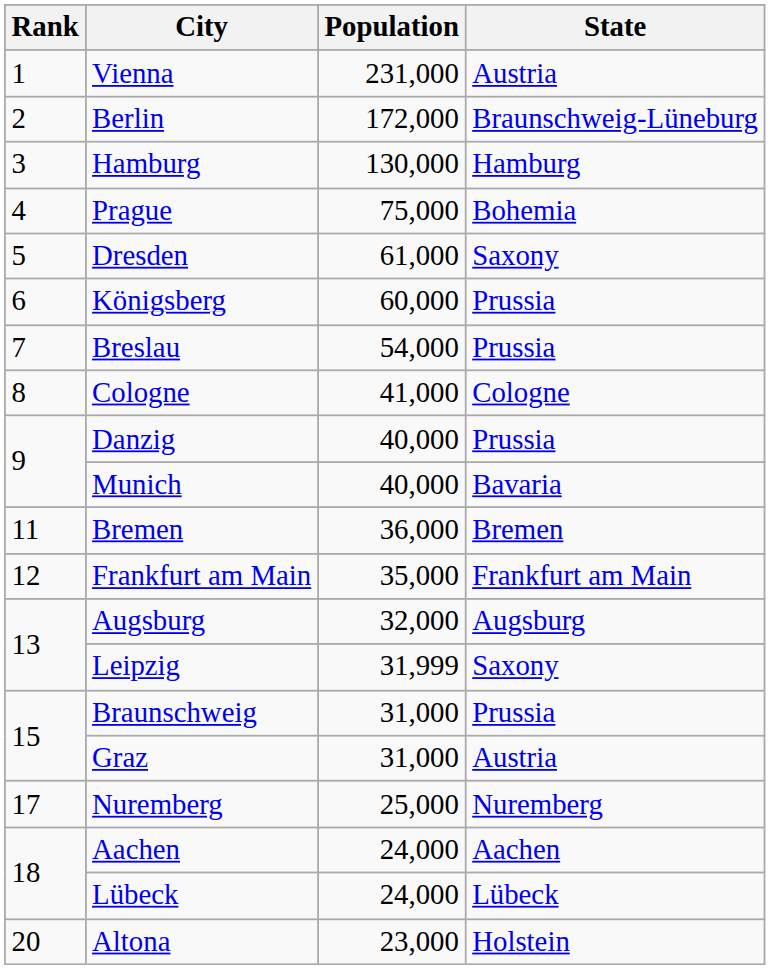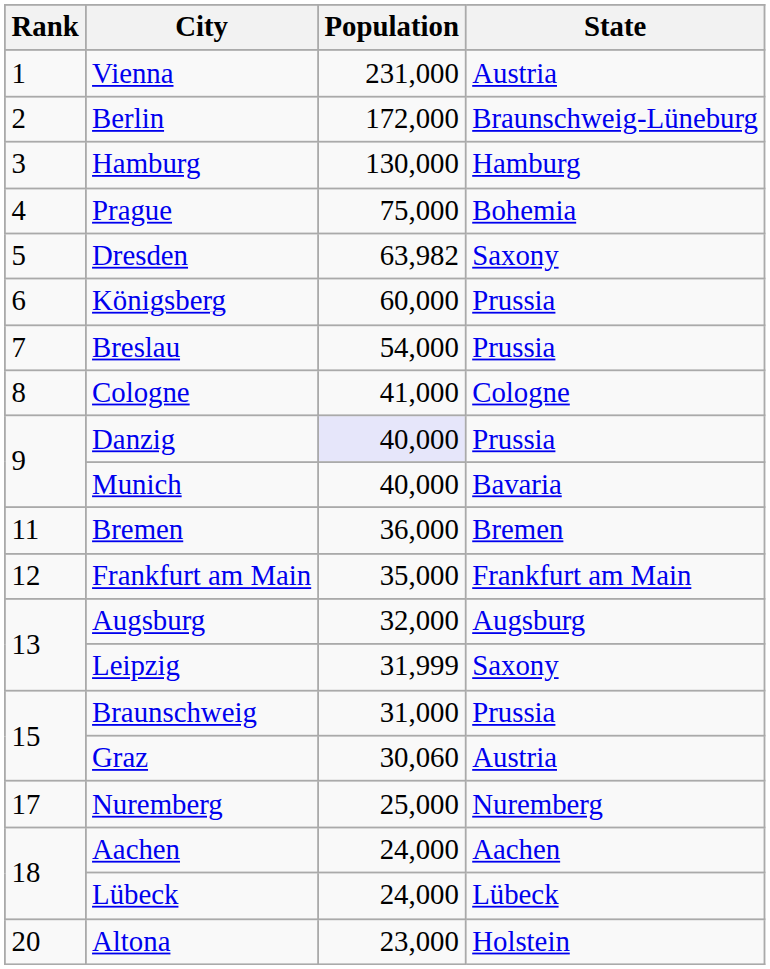 <table class="wikitable sortable zebra">
 <tr>
 <th>Rank</th>
 <th>City</th>
 <th>Population</th>
 <th>State</th>
 </tr>
 <tr>
 <td>1</td>
 <td><a href='#'>Vienna</a></td>
 <td align="right">231,000</td>
 <td><a href='#'>Austria</a></td>
 </tr>
 <tr>
 <td>2</td>
 <td><a href='#'>Berlin</a></td>
 <td align="right">172,000</td>
 <td><a href='#'>Braunschweig-Lüneburg</a></td>
 </tr>
 <tr>
 <td>3</td>
 <td><a href='#'>Hamburg</a></td>
 <td align="right">130,000</td>
 <td><a href='#'>Hamburg</a></td>
 </tr>
 <tr>
 <td>4</td>
 <td><a href='#'>Prague</a></td>
 <td align="right">75,000</td>
 <td><a href='#'>Bohemia</a></td>
 </tr>
 <tr>
 <td>5</td>
 <td><a href='#'>Dresden</a></td>
-<td align="right">61,000</td>
+<td align="right">63,982</td>
 <td><a href='#'>Saxony</a></td>
 </tr>
 <tr>
 <td>6</td>
 <td><a href='#'>Königsberg</a></td>
 <td align="right">60,000</td>
 <td><a href='#'>Prussia</a></td>
 </tr>
 <tr>
 <td>7</td>
 <td><a href='#'>Breslau</a></td>
 <td align="right">54,000</td>
 <td><a href='#'>Prussia</a></td>
 </tr>
 <tr>
 <td>8</td>
 <td><a href='#'>Cologne</a></td>
 <td align="right">41,000</td>
 <td><a href='#'>Cologne</a></td>
 </tr>
 <tr>
 <td rowspan="2">9</td>
 <td><a href='#'>Danzig</a></td>
-<td align="right">40,000</td>
+<td align="right" style="background: lavender;">40,000</td>
 <td><a href='#'>Prussia</a></td>
 </tr>
 <tr>
 <td><a href='#'>Munich</a></td>
 <td align="right">40,000</td>
 <td><a href='#'>Bavaria</a></td>
 </tr>
 <tr>
 <td>11</td>
 <td><a href='#'>Bremen</a></td>
 <td align="right">36,000</td>
 <td><a href='#'>Bremen</a></td>
 </tr>
 <tr>
 <td>12</td>
 <td><a href='#'>Frankfurt am Main</a></td>
 <td align="right">35,000</td>
 <td><a href='#'>Frankfurt am Main</a></td>
 </tr>
 <tr>
 <td rowspan="2">13</td>
 <td><a href='#'>Augsburg</a></td>
 <td align="right">32,000</td>
 <td><a href='#'>Augsburg</a></td>
 </tr>
 <tr>
 <td><a href='#'>Leipzig</a></td>
 <td align="right">31,999</td>
 <td><a href='#'>Saxony</a></td>
 </tr>
 <tr>
 <td rowspan="2">15</td>
 <td><a href='#'>Braunschweig</a></td>
 <td align="right">31,000</td>
 <td><a href='#'>Prussia</a></td>
 </tr>
 <tr>
 <td><a href='#'>Graz</a></td>
-<td align="right">31,000</td>
+<td align="right">30,060</td>
 <td><a href='#'>Austria</a></td>
 </tr>
 <tr>
 <td>17</td>
 <td><a href='#'>Nuremberg</a></td>
 <td align="right">25,000</td>
 <td><a href='#'>Nuremberg</a></td>
 </tr>
 <tr>
 <td rowspan="2">18</td>
 <td><a href='#'>Aachen</a></td>
 <td align="right">24,000</td>
 <td><a href='#'>Aachen</a></td>
 </tr>
 <tr>
 <td><a href='#'>Lübeck</a></td>
 <td align="right">24,000</td>
 <td><a href='#'>Lübeck</a></td>
 </tr>
 <tr>
 <td>20</td>
 <td><a href='#'>Altona</a></td>
 <td align="right">23,000</td>
 <td><a href='#'>Holstein</a></td>
 </tr>
 </table>
